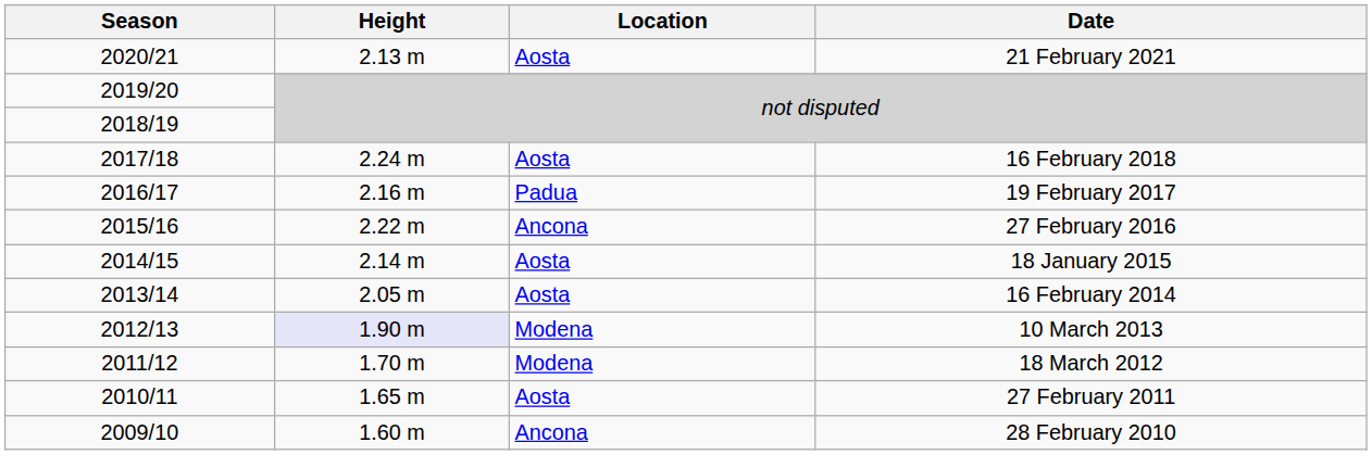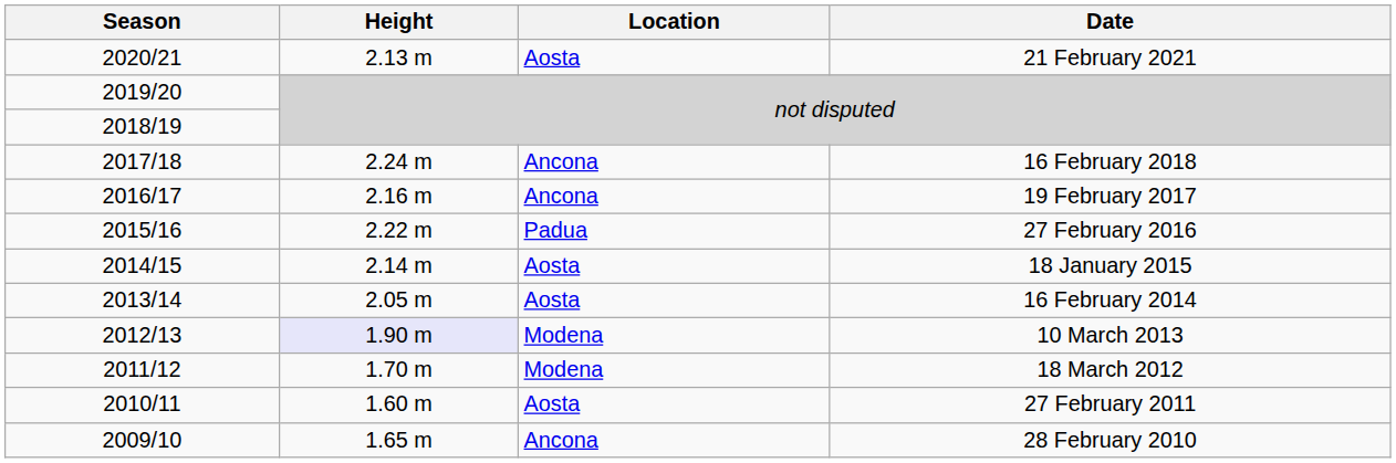 <table class="wikitable" width=80% style="font-size:100%; text-align:center;">
 <tr>
 <th>Season</th>
 <th>Height</th>
 <th>Location</th>
 <th>Date</th>
 </tr>
 <tr>
 <td>2020/21</td>
 <td>2.13 m</td>
 <td align=left> <a href='#'>Aosta</a></td>
 <td>21 February 2021</td>
 </tr>
 <tr>
 <td>2019/20</td>
 <td rowspan=2 colspan=3 bgcolor=lightgrey><em>not disputed</em></td>
 </tr>
 <tr>
 <td>2018/19</td>
 </tr>
 <tr>
 <td>2017/18</td>
 <td>2.24 m</td>
-<td align=left> <a href='#'>Aosta</a></td>
+<td align=left> <a href='#'>Ancona</a></td>
 <td>16 February 2018</td>
 </tr>
 <tr>
 <td>2016/17</td>
 <td>2.16 m</td>
-<td align=left> <a href='#'>Padua</a></td>
+<td align=left> <a href='#'>Ancona</a></td>
 <td>19 February 2017</td>
 </tr>
 <tr>
 <td>2015/16</td>
 <td>2.22 m</td>
-<td align=left> <a href='#'>Ancona</a></td>
+<td align=left> <a href='#'>Padua</a></td>
 <td>27 February 2016</td>
 </tr>
 <tr>
 <td>2014/15</td>
 <td>2.14 m</td>
 <td align=left> <a href='#'>Aosta</a></td>
 <td>18 January 2015</td>
 </tr>
 <tr>
 <td>2013/14</td>
 <td>2.05 m</td>
 <td align=left> <a href='#'>Aosta</a></td>
 <td>16 February 2014</td>
 </tr>
 <tr>
 <td>2012/13</td>
 <td style="background: lavender;">1.90 m</td>
 <td align=left> <a href='#'>Modena</a></td>
 <td>10 March 2013</td>
 </tr>
 <tr>
 <td>2011/12</td>
 <td>1.70 m</td>
 <td align=left> <a href='#'>Modena</a></td>
 <td>18 March 2012</td>
 </tr>
 <tr>
 <td>2010/11</td>
-<td>1.65 m</td>
+<td>1.60 m</td>
 <td align=left> <a href='#'>Aosta</a></td>
 <td>27 February 2011</td>
 </tr>
 <tr>
 <td>2009/10</td>
-<td>1.60 m</td>
+<td>1.65 m</td>
 <td align=left> <a href='#'>Ancona</a></td>
 <td>28 February 2010</td>
 </tr>
 </table>
